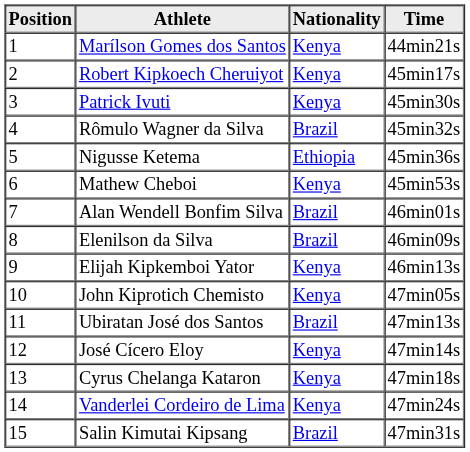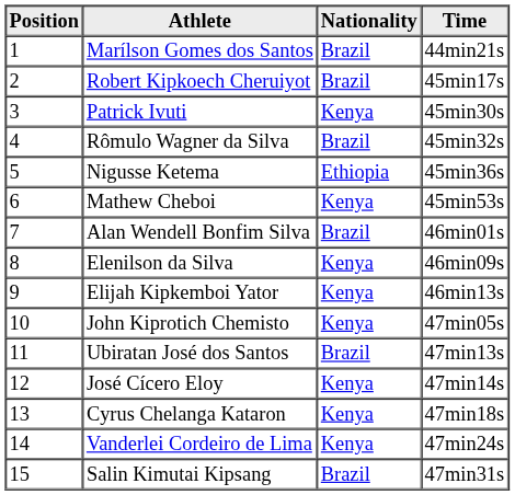 <table cellpadding=2 cellspacing=0 border=1>
 <tr bgcolor=#ececec>
 <th>Position</th>
 <th>Athlete</th>
 <th>Nationality</th>
 <th>Time</th>
 </tr>
 <tr>
 <td>1</td>
 <td><a href='#'>Marílson Gomes dos Santos</a></td>
-<td> <a href='#'>Kenya</a></td>
+<td> <a href='#'>Brazil</a></td>
 <td>44min21s</td>
 </tr>
 <tr>
 <td>2</td>
 <td><a href='#'>Robert Kipkoech Cheruiyot</a></td>
-<td> <a href='#'>Kenya</a></td>
+<td> <a href='#'>Brazil</a></td>
 <td>45min17s</td>
 </tr>
 <tr>
 <td>3</td>
 <td><a href='#'>Patrick Ivuti</a></td>
 <td> <a href='#'>Kenya</a></td>
 <td>45min30s</td>
 </tr>
 <tr>
 <td>4</td>
 <td>Rômulo Wagner da Silva</td>
 <td> <a href='#'>Brazil</a></td>
 <td>45min32s</td>
 </tr>
 <tr>
 <td>5</td>
 <td>Nigusse Ketema</td>
 <td> <a href='#'>Ethiopia</a></td>
 <td>45min36s</td>
 </tr>
 <tr>
 <td>6</td>
 <td>Mathew Cheboi</td>
 <td> <a href='#'>Kenya</a></td>
 <td>45min53s</td>
 </tr>
 <tr>
 <td>7</td>
 <td>Alan Wendell Bonfim Silva</td>
 <td> <a href='#'>Brazil</a></td>
 <td>46min01s</td>
 </tr>
 <tr>
 <td>8</td>
 <td>Elenilson da Silva</td>
-<td> <a href='#'>Brazil</a></td>
+<td> <a href='#'>Kenya</a></td>
 <td>46min09s</td>
 </tr>
 <tr>
 <td>9</td>
 <td>Elijah Kipkemboi Yator</td>
 <td> <a href='#'>Kenya</a></td>
 <td>46min13s</td>
 </tr>
 <tr>
 <td>10</td>
 <td>John Kiprotich Chemisto</td>
 <td> <a href='#'>Kenya</a></td>
 <td>47min05s</td>
 </tr>
 <tr>
 <td>11</td>
 <td>Ubiratan José dos Santos</td>
 <td> <a href='#'>Brazil</a></td>
 <td>47min13s</td>
 </tr>
 <tr>
 <td>12</td>
 <td>José Cícero Eloy</td>
 <td> <a href='#'>Kenya</a></td>
 <td>47min14s</td>
 </tr>
 <tr>
 <td>13</td>
 <td>Cyrus Chelanga Kataron</td>
 <td> <a href='#'>Kenya</a></td>
 <td>47min18s</td>
 </tr>
 <tr>
 <td>14</td>
 <td><a href='#'>Vanderlei Cordeiro de Lima</a></td>
 <td> <a href='#'>Kenya</a></td>
 <td>47min24s</td>
 </tr>
 <tr>
 <td>15</td>
 <td>Salin Kimutai Kipsang</td>
 <td> <a href='#'>Brazil</a></td>
 <td>47min31s</td>
 </tr>
 </table>
